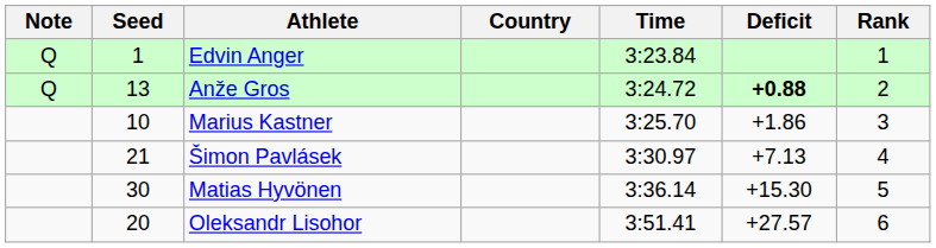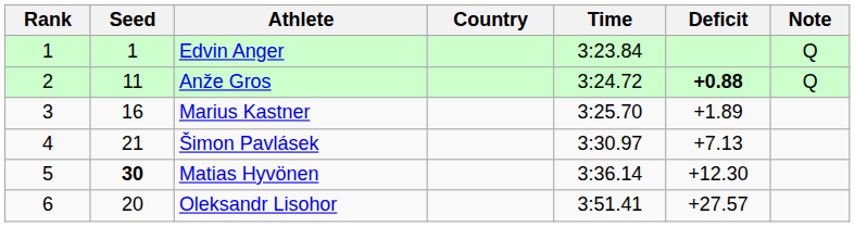 <table class="wikitable sortable" style="text-align:center" width=55%>
 <tr>
-<th>Note</th>
+<th>Rank</th>
 <th>Seed</th>
 <th>Athlete</th>
 <th>Country</th>
 <th>Time</th>
 <th>Deficit</th>
-<th>Rank</th>
+<th>Note</th>
 </tr>
 <tr bgcolor=ccffcc>
-<td>Q</td>
+<td>1</td>
 <td>1</td>
 <td align="left"><a href='#'>Edvin Anger</a></td>
 <td align=left></td>
 <td>3:23.84</td>
 <td></td>
-<td>1</td>
+<td>Q</td>
 </tr>
 <tr bgcolor=ccffcc>
-<td>Q</td>
-<td>13</td>
+<td>2</td>
+<td>11</td>
 <td align=left><a href='#'>Anže Gros</a></td>
 <td align=left></td>
 <td>3:24.72</td>
 <td><strong>+0.88</strong></td>
-<td>2</td>
+<td>Q</td>
 </tr>
 <tr>
-<td></td>
-<td>10</td>
+<td>3</td>
+<td>16</td>
 <td align=left><a href='#'>Marius Kastner</a></td>
 <td align=left></td>
 <td>3:25.70</td>
-<td>+1.86</td>
-<td>3</td>
+<td>+1.89</td>
+<td></td>
 </tr>
 <tr>
-<td></td>
+<td>4</td>
 <td>21</td>
 <td align=left><a href='#'>Šimon Pavlásek</a></td>
 <td align=left></td>
 <td>3:30.97</td>
 <td>+7.13</td>
-<td>4</td>
+<td></td>
 </tr>
 <tr>
-<td></td>
-<td>30</td>
+<td>5</td>
+<td><strong>30</strong></td>
 <td align=left><a href='#'>Matias Hyvönen</a></td>
 <td align=left></td>
 <td>3:36.14</td>
-<td>+15.30</td>
-<td>5</td>
+<td>+12.30</td>
+<td></td>
 </tr>
 <tr>
-<td></td>
+<td>6</td>
 <td>20</td>
 <td align=left><a href='#'>Oleksandr Lisohor</a></td>
 <td align=left></td>
 <td>3:51.41</td>
 <td>+27.57</td>
-<td>6</td>
+<td></td>
 </tr>
 </table>
